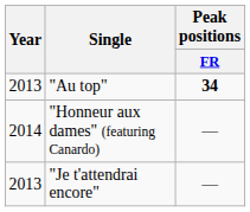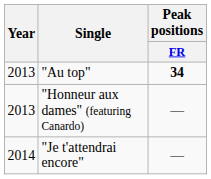 <table class="wikitable">
 <tr>
 <th align="center" rowspan="2" width="10">Year</th>
 <th align="center" rowspan="2" width="120">Single</th>
 <th align="center" colspan="1" width="20">Peak positions</th>
 </tr>
 <tr>
 <th scope="col" style="width:3em;font-size:90%;"><a href='#'>FR</a><br></th>
 </tr>
 <tr>
 <td style="text-align:center;">2013</td>
 <td>"Au top"</td>
 <td style="text-align:center;"><strong>34</strong></td>
 </tr>
 <tr>
-<td style="text-align:center;">2014</td>
+<td style="text-align:center;">2013</td>
 <td>"Honneur aux dames" <small>(featuring Canardo)</small></td>
 <td style="text-align:center;">—</td>
 </tr>
 <tr>
-<td style="text-align:center;">2013</td>
+<td style="text-align:center;">2014</td>
 <td>"Je t'attendrai encore"</td>
 <td style="text-align:center;">—</td>
 </tr>
 </table>
